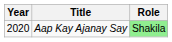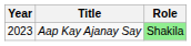 <table class="wikitable sortable plainrowheaders">
 <tr style="text-align:center;">
 <th scope="col">Year</th>
 <th scope="col">Title</th>
 <th scope="col">Role</th>
 </tr>
 <tr>
-<td>2020</td>
+<td>2023</td>
 <td><em>Aap Kay Ajanay Say</em></td>
 <td style="background: lightgreen;">Shakila</td>
 </tr>
 </table>
